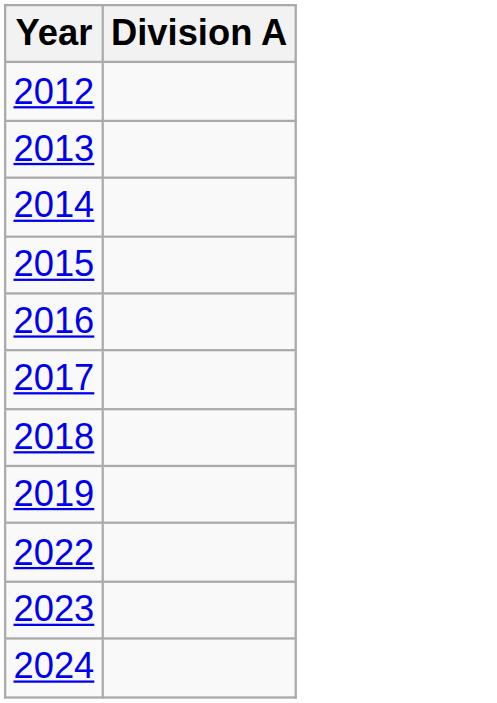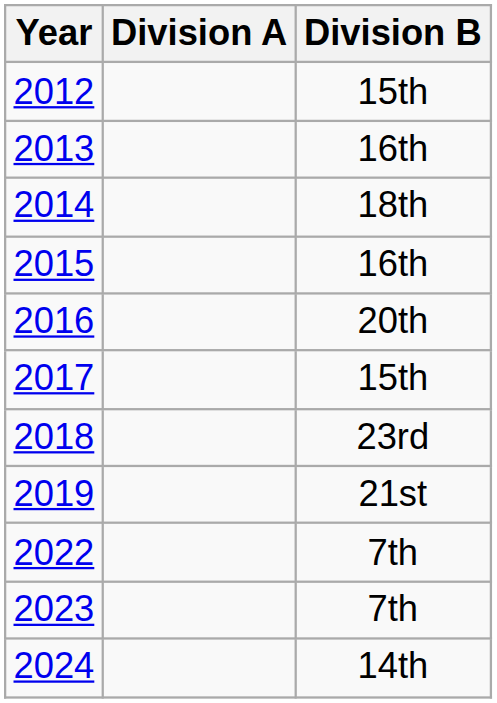 <table class="wikitable" style="text-align:center">
 <tr>
 <th>Year</th>
 <th>Division A</th>
+<th>Division B</th>
 </tr>
 <tr>
 <td><a href='#'>2012</a></td>
 <td></td>
+<td>15th</td>
 </tr>
 <tr>
 <td><a href='#'>2013</a></td>
 <td></td>
+<td>16th</td>
 </tr>
 <tr>
 <td><a href='#'>2014</a></td>
 <td></td>
+<td>18th</td>
 </tr>
 <tr>
 <td><a href='#'>2015</a></td>
 <td></td>
+<td>16th</td>
 </tr>
 <tr>
 <td><a href='#'>2016</a></td>
 <td></td>
+<td>20th</td>
 </tr>
 <tr>
 <td><a href='#'>2017</a></td>
 <td></td>
+<td>15th</td>
 </tr>
 <tr>
 <td><a href='#'>2018</a></td>
 <td></td>
+<td>23rd</td>
 </tr>
 <tr>
 <td><a href='#'>2019</a></td>
 <td></td>
+<td>21st</td>
 </tr>
 <tr>
 <td><a href='#'>2022</a></td>
 <td></td>
+<td>7th</td>
 </tr>
 <tr>
 <td><a href='#'>2023</a></td>
 <td></td>
+<td>7th</td>
 </tr>
 <tr>
 <td><a href='#'>2024</a></td>
 <td></td>
+<td>14th</td>
 </tr>
 </table>
